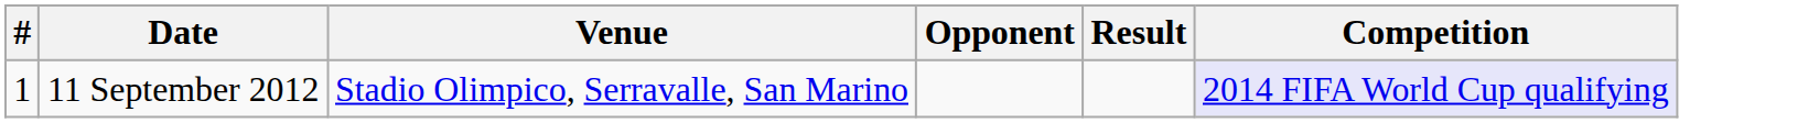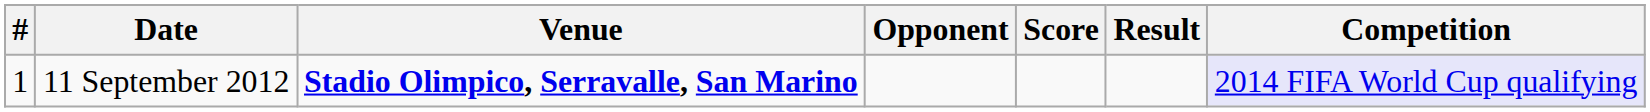 <table class="wikitable">
 <tr>
 <th>#</th>
 <th>Date</th>
 <th>Venue</th>
 <th>Opponent</th>
+<th>Score</th>
 <th>Result</th>
 <th>Competition</th>
 </tr>
 <tr>
 <td>1</td>
 <td>11 September 2012</td>
-<td><a href='#'>Stadio Olimpico</a>, <a href='#'>Serravalle</a>, <a href='#'>San Marino</a></td>
+<td><strong><a href='#'>Stadio Olimpico</a>, <a href='#'>Serravalle</a>, <a href='#'>San Marino</a></strong></td>
+<td></td>
 <td></td>
 <td></td>
 <td style="background: lavender;"><a href='#'>2014 FIFA World Cup qualifying</a></td>
 </tr>
 </table>
